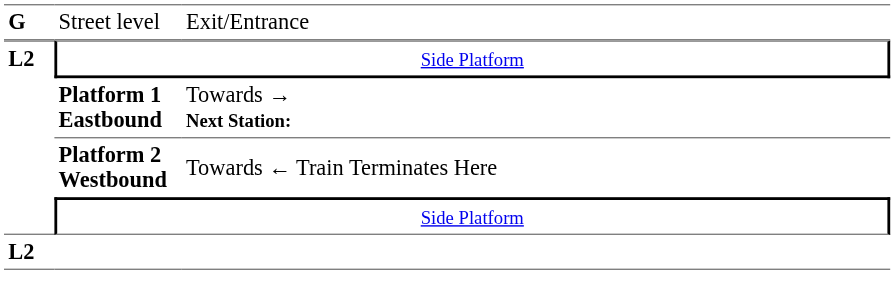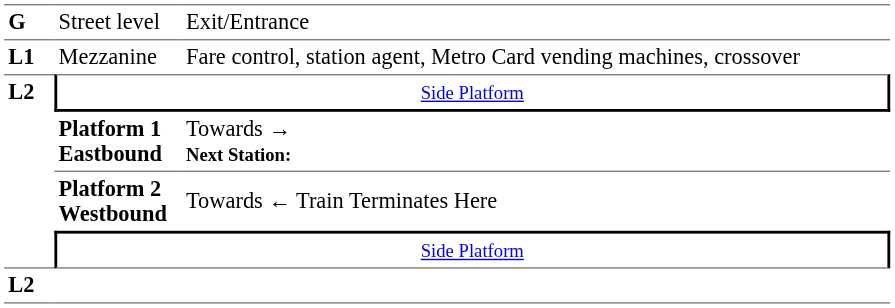 <table cellpadding="3" cellspacing="0" border="0">
 <tr>
 <td valign="top" width="30" style="border-bottom:solid 1px gray;border-top:solid 1px gray;"><strong>G</strong></td>
 <td valign="top" width="85" style="border-top:solid 1px gray;border-bottom:solid 1px gray;">Street level</td>
 <td valign="top" width="500" style="border-top:solid 1px gray;border-bottom:solid 1px gray;">Exit/Entrance</td>
+</tr>
+<tr>
+<td valign="top"><strong>L1</strong></td>
+<td valign="top">Mezzanine</td>
+<td valign="top">Fare control, station agent, Metro Card vending machines, crossover</td>
 </tr>
 <tr>
 <td rowspan="4" valign="top" width="30" style="border-top:solid 1px gray;border-bottom:solid 1px gray;"><strong>L2</strong></td>
 <td colspan="2" style="border-top:solid 1px gray;border-right:solid 2px black;border-left:solid 2px black;border-bottom:solid 2px black;text-align:center;"><small><a href='#'>Side Platform</a></small></td>
 </tr>
 <tr>
 <td width="85" style="border-bottom:solid 1px gray;"><span><strong>Platform 1</strong><br><strong>Eastbound</strong></span></td>
 <td width="500" style="border-bottom:solid 1px gray;">Towards → <br><small><strong>Next Station:</strong> </small></td>
 </tr>
 <tr>
 <td><span><strong>Platform 2 Westbound</strong></span></td>
 <td>Towards ← Train Terminates Here</td>
 </tr>
 <tr>
 <td colspan="2" align="center" style="border-top:solid 2px black;border-right:solid 2px black;border-left:solid 2px black;border-bottom:solid 1px gray;"><small><a href='#'>Side Platform</a></small></td>
 </tr>
 <tr>
 <td rowspan="2" valign="top" width="30" style="border-bottom:solid 1px gray;"><strong>L2</strong></td>
 <td width="85" style="border-bottom:solid 1px gray;"></td>
 <td width="500" style="border-bottom:solid 1px gray;"></td>
 </tr>
 <tr>
 </tr>
 </table>
